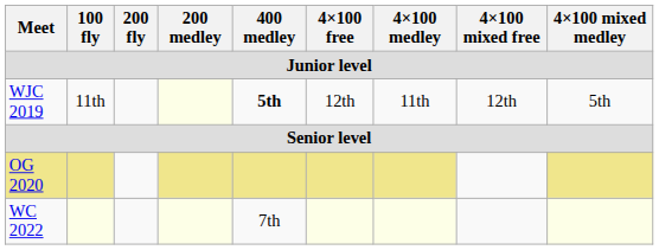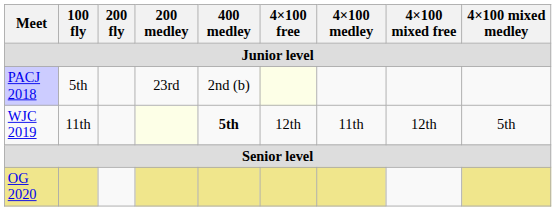 <table class="sortable wikitable">
 <tr>
 <th>Meet</th>
 <th class="unsortable">100 fly</th>
 <th class="unsortable">200 fly</th>
 <th class="unsortable">200 medley</th>
 <th class="unsortable">400 medley</th>
 <th class="unsortable">4×100 free</th>
 <th class="unsortable">4×100 medley</th>
 <th class="unsortable">4×100 mixed free</th>
 <th class="unsortable">4×100 mixed medley</th>
 </tr>
 <tr bgcolor="#DDDDDD">
 <td colspan="9" align="center"><strong>Junior level</strong></td>
+</tr>
+<tr>
+<td style="background:#ccccff"><a href='#'>PACJ 2018</a></td>
+<td align="center">5th</td>
+<td align="center"></td>
+<td align="center">23rd</td>
+<td align="center">2nd (b)</td>
+<td style="background:#fdffe7"></td>
+<td align="center"></td>
+<td></td>
+<td></td>
 </tr>
 <tr>
 <td><a href='#'>WJC 2019</a></td>
 <td align="center">11th</td>
 <td align="center"></td>
 <td style="background:#fdffe7"></td>
 <td align="center"><strong>5th</strong></td>
 <td align="center">12th</td>
 <td align="center">11th</td>
 <td align="center">12th</td>
 <td align="center">5th</td>
 </tr>
 <tr bgcolor="#DDDDDD">
 <td colspan="9" align="center"><strong>Senior level</strong></td>
 </tr>
 <tr>
 <td style="background:#f0e68c"><a href='#'>OG 2020</a></td>
 <td style="background:#f0e68c"></td>
 <td align="center"></td>
 <td style="background:#f0e68c"></td>
 <td style="background:#f0e68c"></td>
 <td style="background:#f0e68c"></td>
 <td style="background:#f0e68c"></td>
 <td></td>
 <td style="background:#f0e68c"></td>
 </tr>
-<tr>
-<td><a href='#'>WC 2022</a></td>
-<td style="background:#fdffe7"></td>
-<td align="center"></td>
-<td style="background:#fdffe7"></td>
-<td align="center">7th</td>
-<td style="background:#fdffe7"></td>
-<td style="background:#fdffe7"></td>
-<td></td>
-<td style="background:#fdffe7"></td>
-</tr>
 </table>
